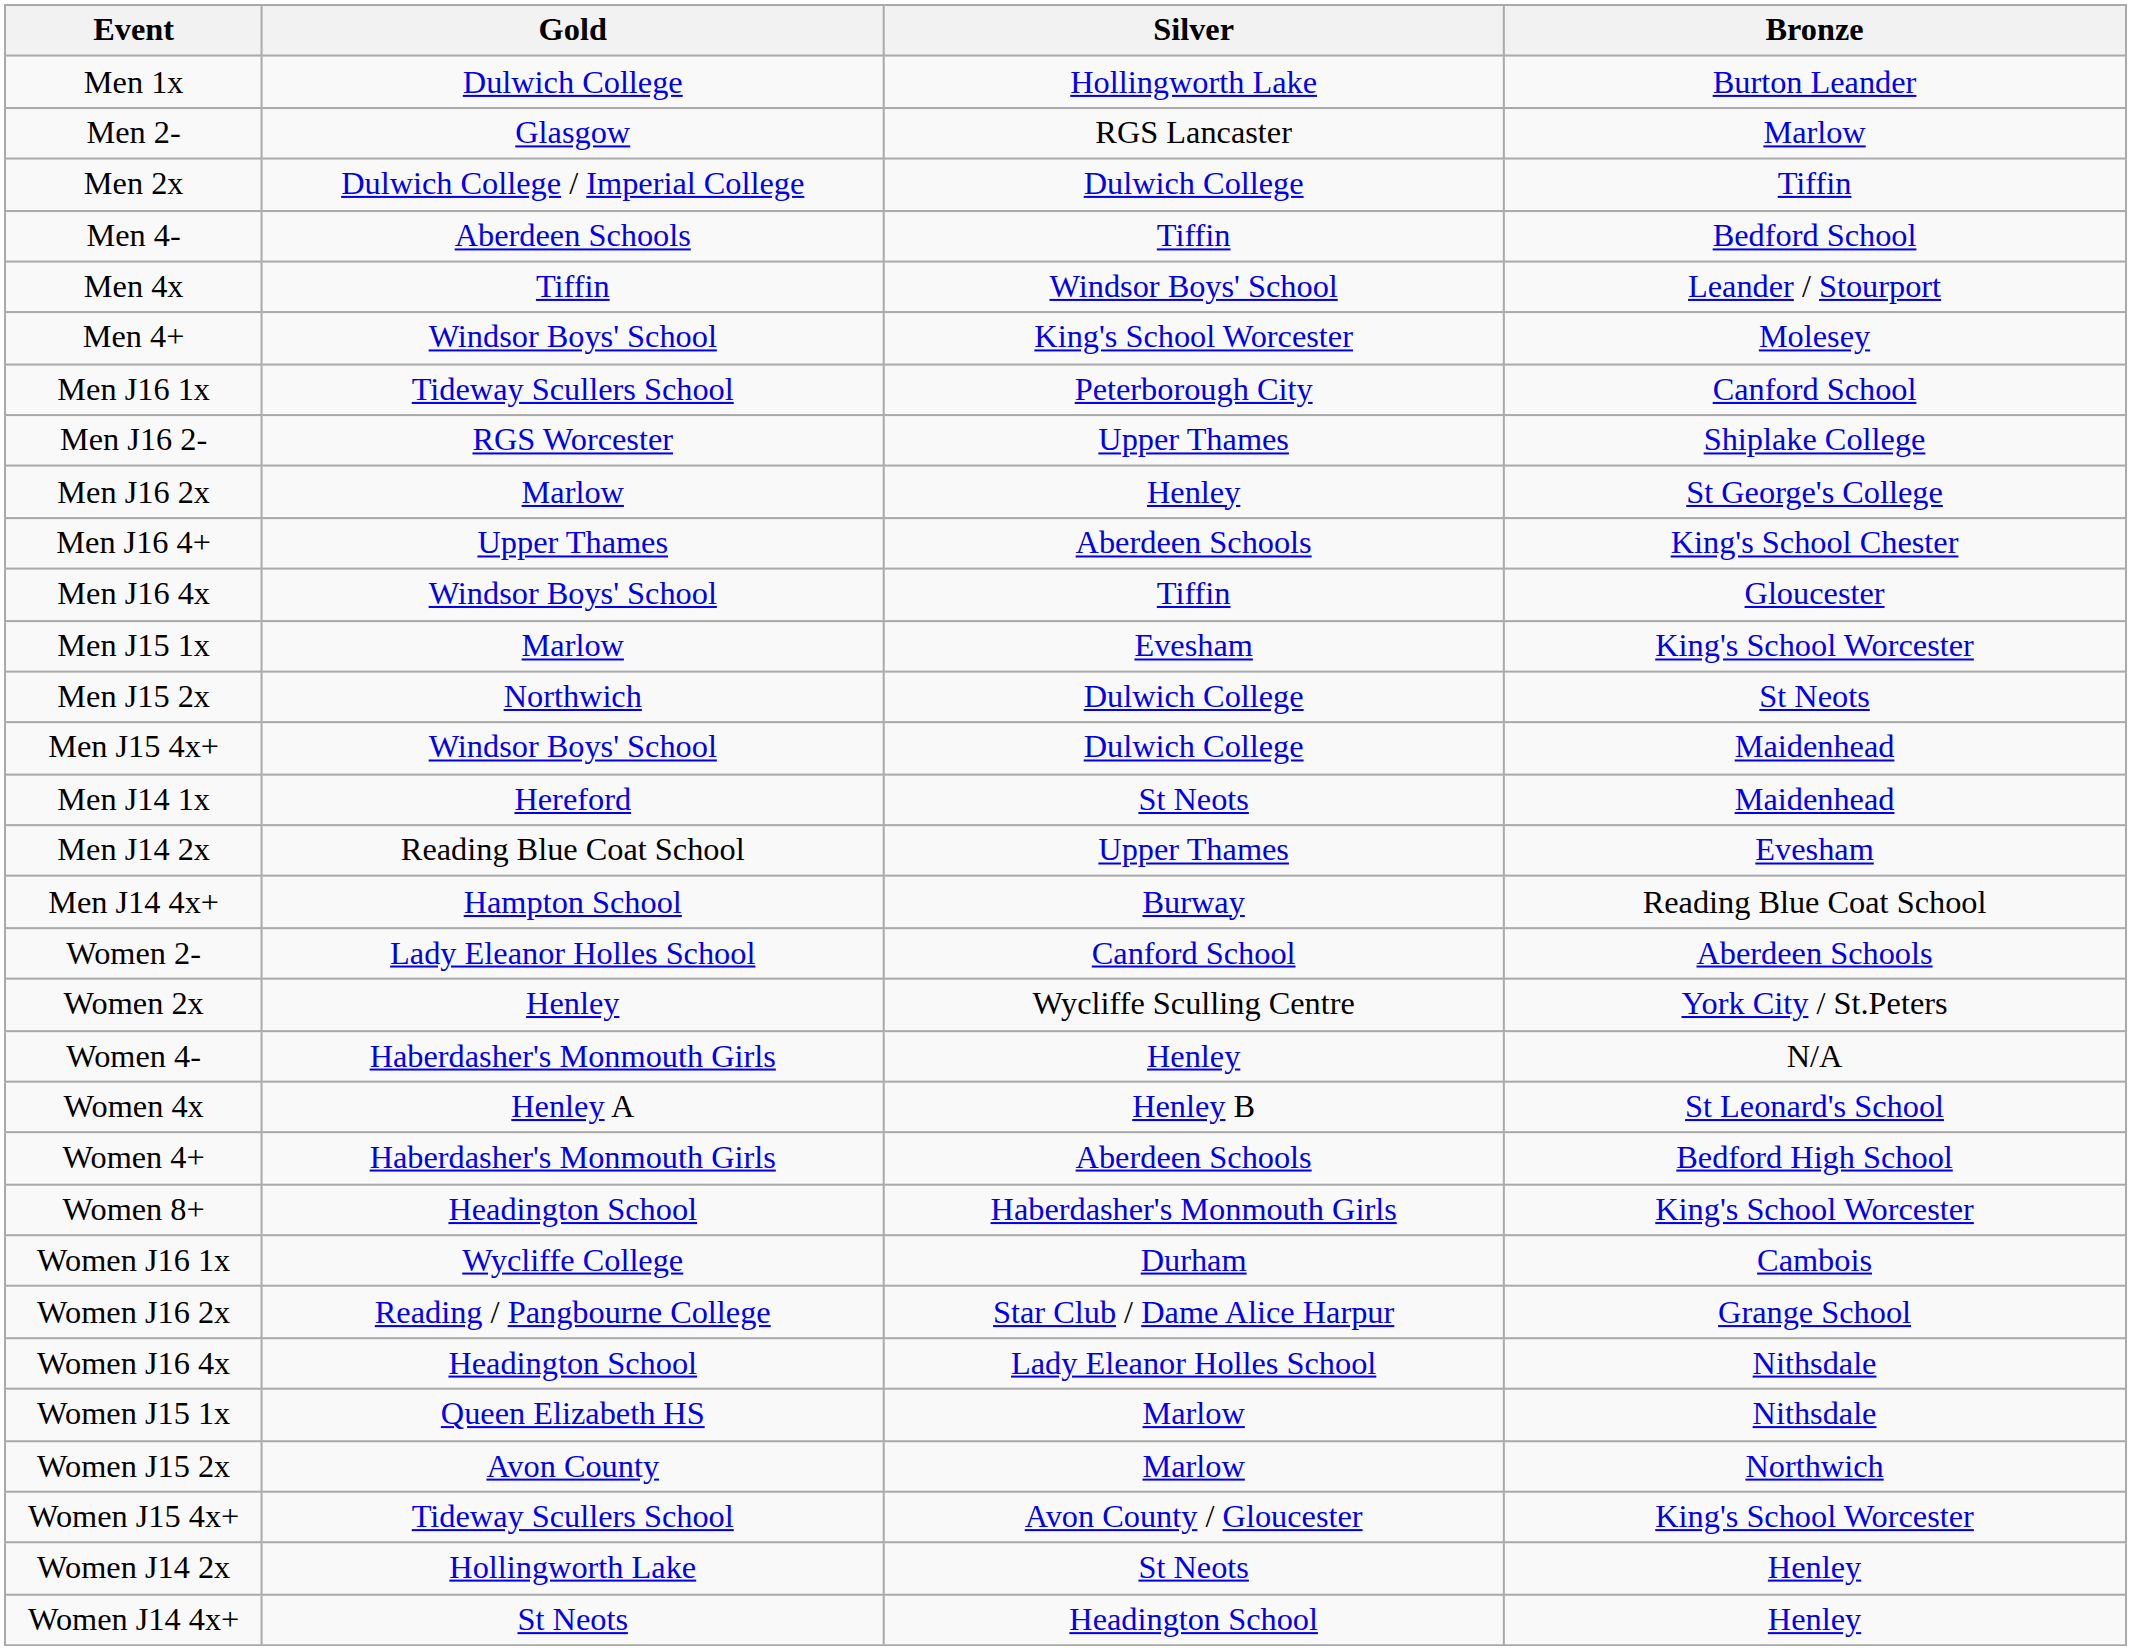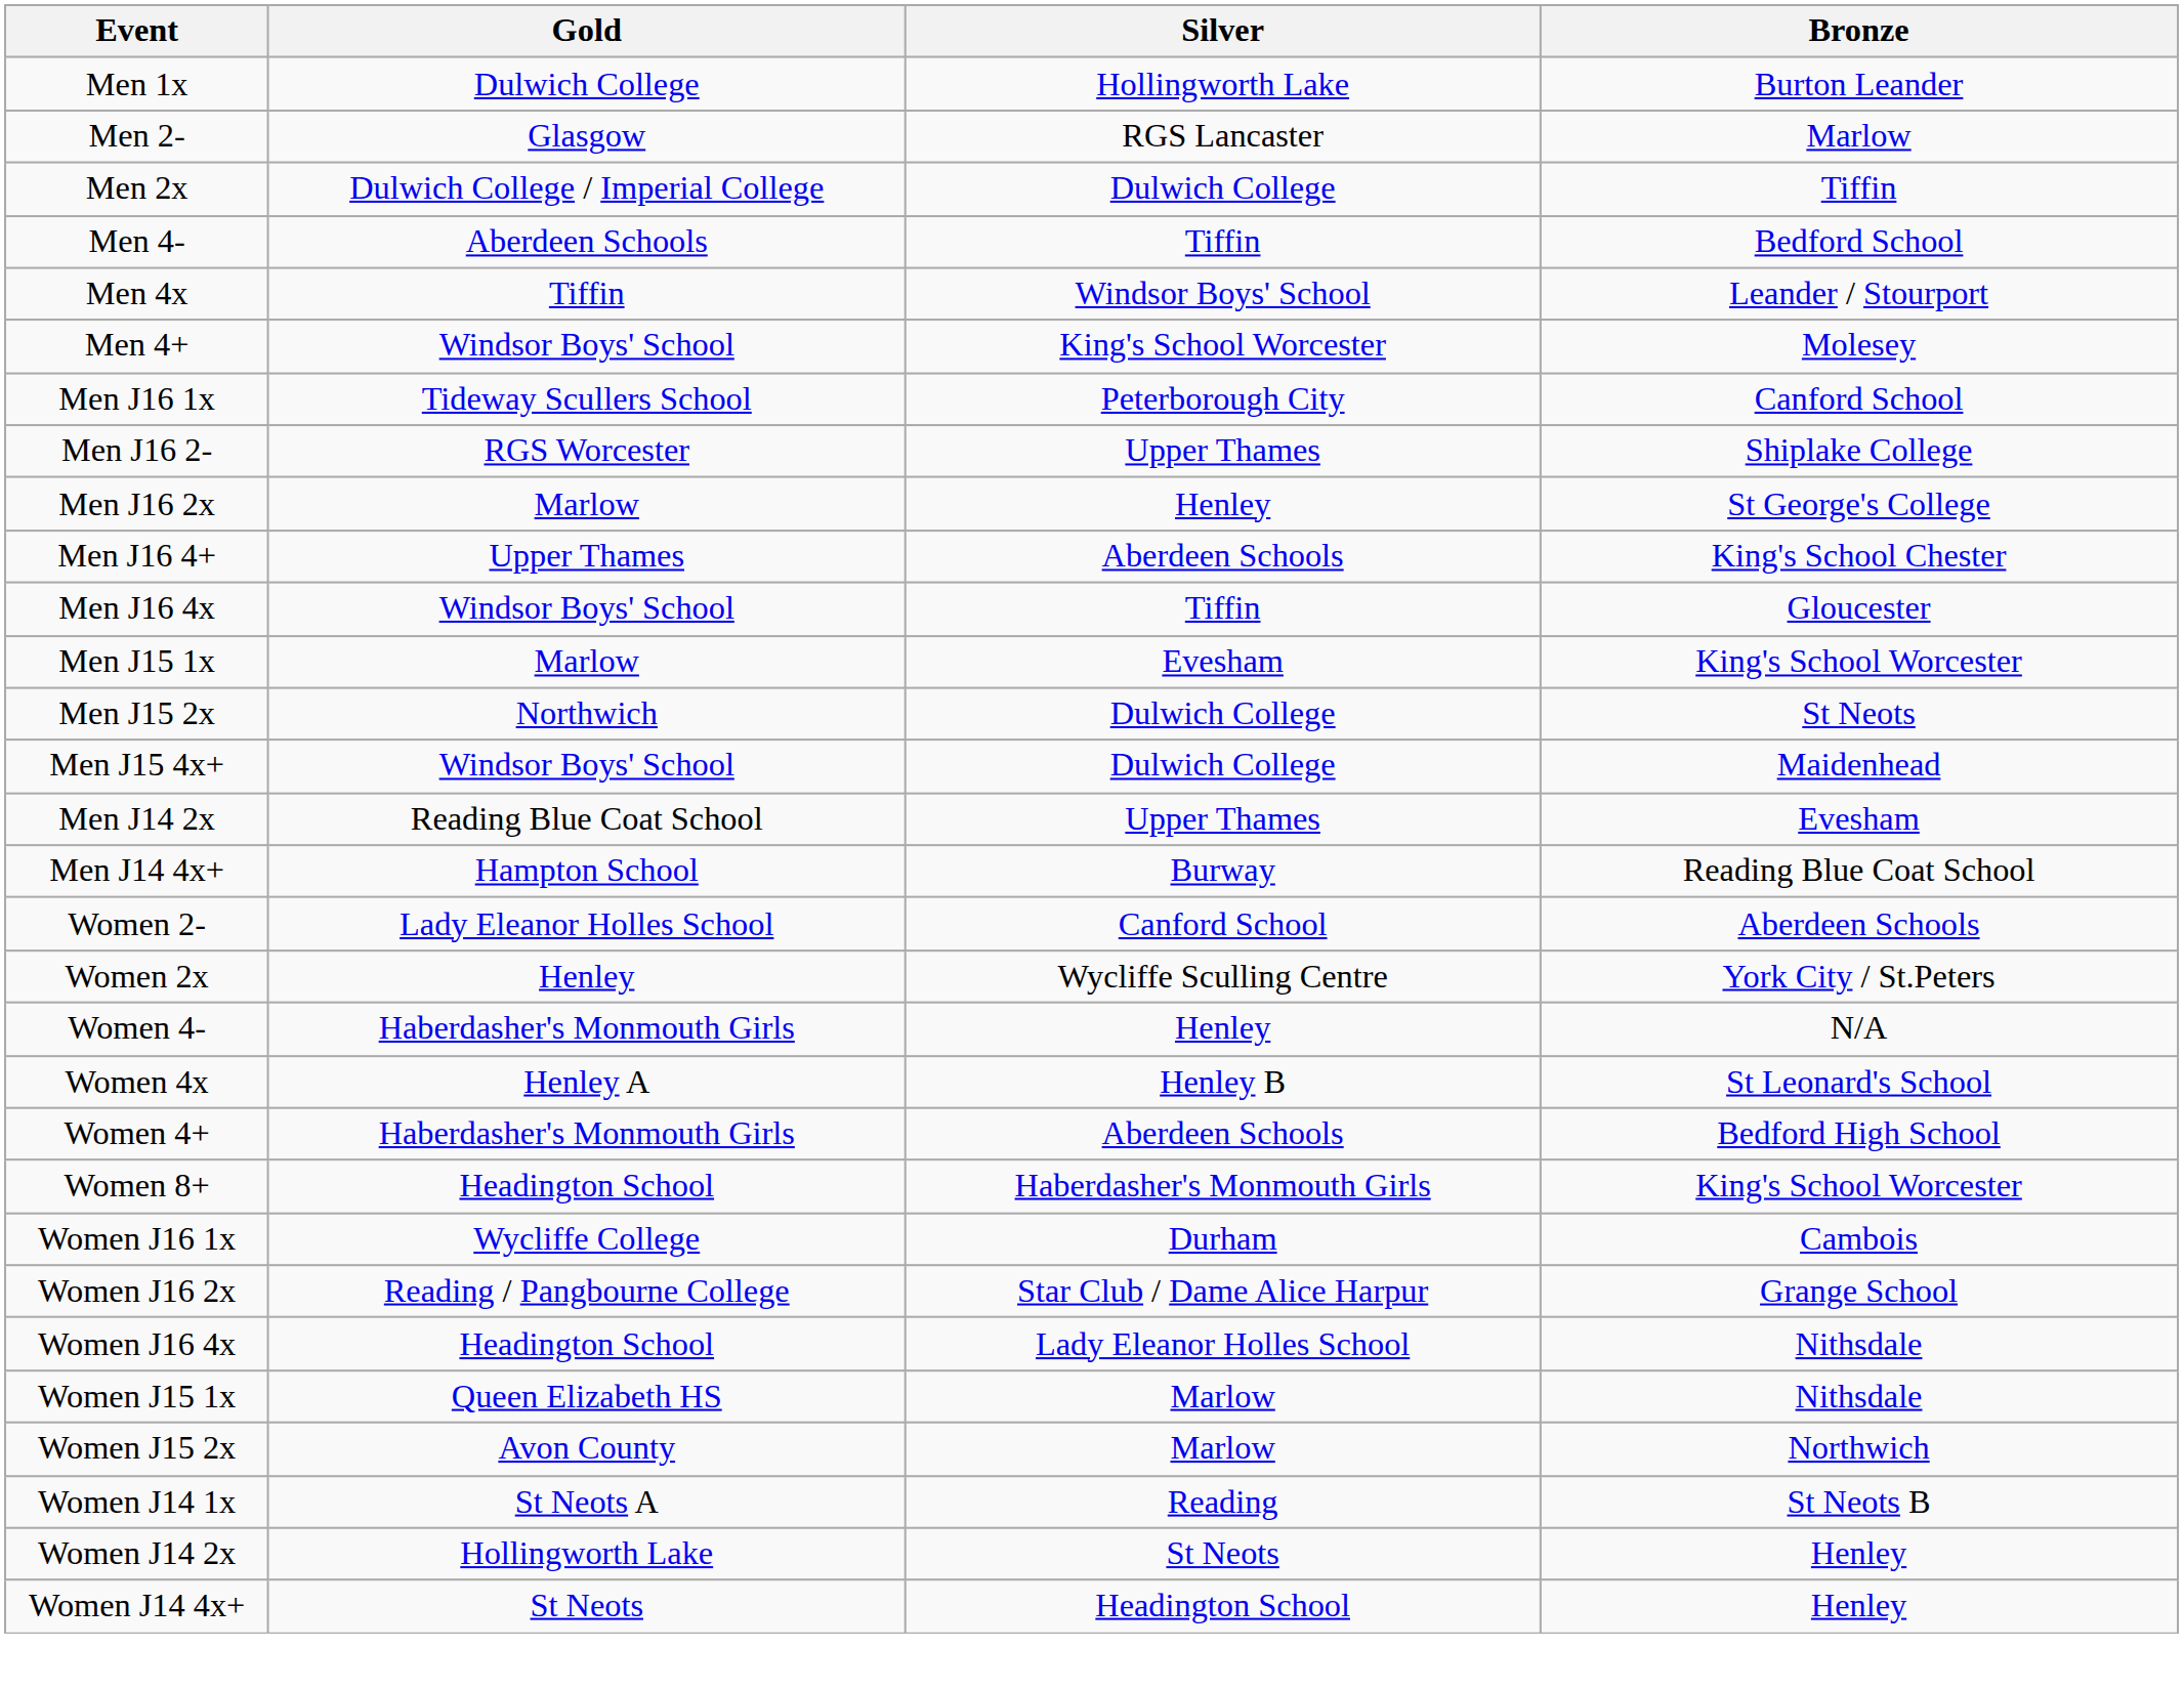 <table class="wikitable" style="text-align:center">
 <tr>
 <th width=120>Event</th>
 <th width=300>Gold</th>
 <th width=300>Silver</th>
 <th width=300>Bronze</th>
 </tr>
 <tr>
 <td>Men 1x</td>
 <td><a href='#'>Dulwich College</a></td>
 <td><a href='#'>Hollingworth Lake</a></td>
 <td><a href='#'>Burton Leander</a></td>
 </tr>
 <tr>
 <td>Men 2-</td>
 <td><a href='#'>Glasgow</a></td>
 <td>RGS Lancaster</td>
 <td><a href='#'>Marlow</a></td>
 </tr>
 <tr>
 <td>Men 2x</td>
 <td><a href='#'>Dulwich College</a> / <a href='#'>Imperial College</a></td>
 <td><a href='#'>Dulwich College</a></td>
 <td><a href='#'>Tiffin</a></td>
 </tr>
 <tr>
 <td>Men 4-</td>
 <td><a href='#'>Aberdeen Schools</a></td>
 <td><a href='#'>Tiffin</a></td>
 <td><a href='#'>Bedford School</a></td>
 </tr>
 <tr>
 <td>Men 4x</td>
 <td><a href='#'>Tiffin</a></td>
 <td><a href='#'>Windsor Boys' School</a></td>
 <td><a href='#'>Leander</a> / <a href='#'>Stourport</a></td>
 </tr>
 <tr>
 <td>Men 4+</td>
 <td><a href='#'>Windsor Boys' School</a></td>
 <td><a href='#'>King's School Worcester</a></td>
 <td><a href='#'>Molesey</a></td>
 </tr>
 <tr>
 <td>Men J16 1x</td>
 <td><a href='#'>Tideway Scullers School</a></td>
 <td><a href='#'>Peterborough City</a></td>
 <td><a href='#'>Canford School</a></td>
 </tr>
 <tr>
 <td>Men J16 2-</td>
 <td><a href='#'>RGS Worcester</a></td>
 <td><a href='#'>Upper Thames</a></td>
 <td><a href='#'>Shiplake College</a></td>
 </tr>
 <tr>
 <td>Men J16 2x</td>
 <td><a href='#'>Marlow</a></td>
 <td><a href='#'>Henley</a></td>
 <td><a href='#'>St George's College</a></td>
 </tr>
 <tr>
 <td>Men J16 4+</td>
 <td><a href='#'>Upper Thames</a></td>
 <td><a href='#'>Aberdeen Schools</a></td>
 <td><a href='#'>King's School Chester</a></td>
 </tr>
 <tr>
 <td>Men J16 4x</td>
 <td><a href='#'>Windsor Boys' School</a></td>
 <td><a href='#'>Tiffin</a></td>
 <td><a href='#'>Gloucester</a></td>
 </tr>
 <tr>
 <td>Men J15 1x</td>
 <td><a href='#'>Marlow</a></td>
 <td><a href='#'>Evesham</a></td>
 <td><a href='#'>King's School Worcester</a></td>
 </tr>
 <tr>
 <td>Men J15 2x</td>
 <td><a href='#'>Northwich</a></td>
 <td><a href='#'>Dulwich College</a></td>
 <td><a href='#'>St Neots</a></td>
 </tr>
 <tr>
 <td>Men J15 4x+</td>
 <td><a href='#'>Windsor Boys' School</a></td>
 <td><a href='#'>Dulwich College</a></td>
 <td><a href='#'>Maidenhead</a></td>
 </tr>
 <tr>
-<td>Men J14 1x</td>
-<td><a href='#'>Hereford</a></td>
-<td><a href='#'>St Neots</a></td>
-<td><a href='#'>Maidenhead</a></td>
-</tr>
-<tr>
 <td>Men J14 2x</td>
 <td>Reading Blue Coat School</td>
 <td><a href='#'>Upper Thames</a></td>
 <td><a href='#'>Evesham</a></td>
 </tr>
 <tr>
 <td>Men J14 4x+</td>
 <td><a href='#'>Hampton School</a></td>
 <td><a href='#'>Burway</a></td>
 <td>Reading Blue Coat School</td>
 </tr>
 <tr>
 <td>Women 2-</td>
 <td><a href='#'>Lady Eleanor Holles School</a></td>
 <td><a href='#'>Canford School</a></td>
 <td><a href='#'>Aberdeen Schools</a></td>
 </tr>
 <tr>
 <td>Women 2x</td>
 <td><a href='#'>Henley</a></td>
 <td>Wycliffe Sculling Centre</td>
 <td><a href='#'>York City</a> / St.Peters</td>
 </tr>
 <tr>
 <td>Women 4-</td>
 <td><a href='#'>Haberdasher's Monmouth Girls</a></td>
 <td><a href='#'>Henley</a></td>
 <td>N/A</td>
 </tr>
 <tr>
 <td>Women 4x</td>
 <td><a href='#'>Henley</a> A</td>
 <td><a href='#'>Henley</a> B</td>
 <td><a href='#'>St Leonard's School</a></td>
 </tr>
 <tr>
 <td>Women 4+</td>
 <td><a href='#'>Haberdasher's Monmouth Girls</a></td>
 <td><a href='#'>Aberdeen Schools</a></td>
 <td><a href='#'>Bedford High School</a></td>
 </tr>
 <tr>
 <td>Women 8+</td>
 <td><a href='#'>Headington School</a></td>
 <td><a href='#'>Haberdasher's Monmouth Girls</a></td>
 <td><a href='#'>King's School Worcester</a></td>
 </tr>
 <tr>
 <td>Women J16 1x</td>
 <td><a href='#'>Wycliffe College</a></td>
 <td><a href='#'>Durham</a></td>
 <td><a href='#'>Cambois</a></td>
 </tr>
 <tr>
 <td>Women J16 2x</td>
 <td><a href='#'>Reading</a> / <a href='#'>Pangbourne College</a></td>
 <td><a href='#'>Star Club</a> / <a href='#'>Dame Alice Harpur</a></td>
 <td><a href='#'>Grange School</a></td>
 </tr>
 <tr>
 <td>Women J16 4x</td>
 <td><a href='#'>Headington School</a></td>
 <td><a href='#'>Lady Eleanor Holles School</a></td>
 <td><a href='#'>Nithsdale</a></td>
 </tr>
 <tr>
 <td>Women J15 1x</td>
 <td><a href='#'>Queen Elizabeth HS</a></td>
 <td><a href='#'>Marlow</a></td>
 <td><a href='#'>Nithsdale</a></td>
 </tr>
 <tr>
 <td>Women J15 2x</td>
 <td><a href='#'>Avon County</a></td>
 <td><a href='#'>Marlow</a></td>
 <td><a href='#'>Northwich</a></td>
 </tr>
 <tr>
-<td>Women J15 4x+</td>
-<td><a href='#'>Tideway Scullers School</a></td>
-<td><a href='#'>Avon County</a> / <a href='#'>Gloucester</a></td>
-<td><a href='#'>King's School Worcester</a></td>
+<td>Women J14 1x</td>
+<td><a href='#'>St Neots</a> A</td>
+<td><a href='#'>Reading</a></td>
+<td><a href='#'>St Neots</a> B</td>
 </tr>
 <tr>
 <td>Women J14 2x</td>
 <td><a href='#'>Hollingworth Lake</a></td>
 <td><a href='#'>St Neots</a></td>
 <td><a href='#'>Henley</a></td>
 </tr>
 <tr>
 <td>Women J14 4x+</td>
 <td><a href='#'>St Neots</a></td>
 <td><a href='#'>Headington School</a></td>
 <td><a href='#'>Henley</a></td>
 </tr>
 </table>
